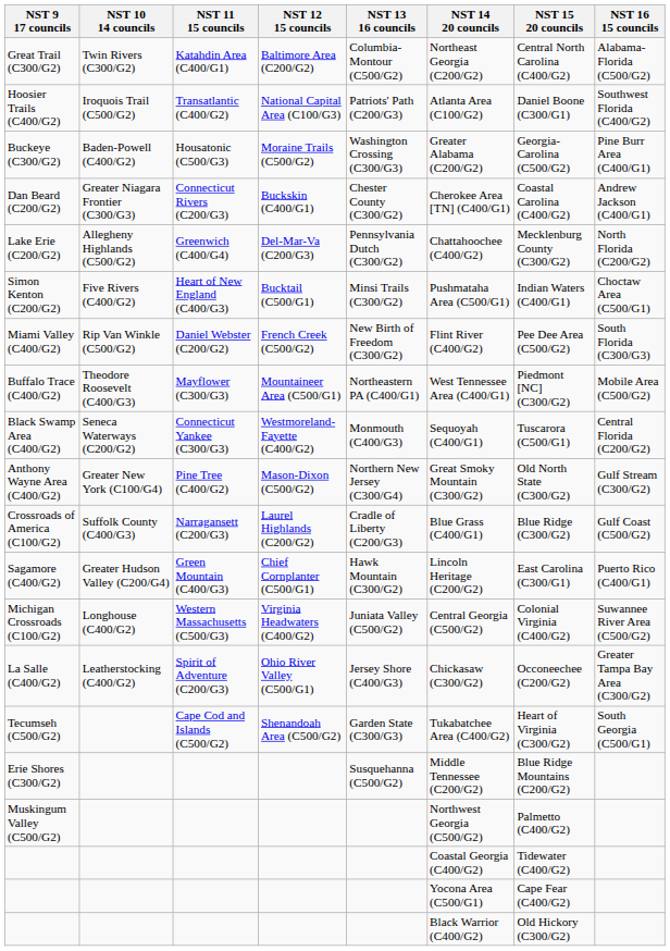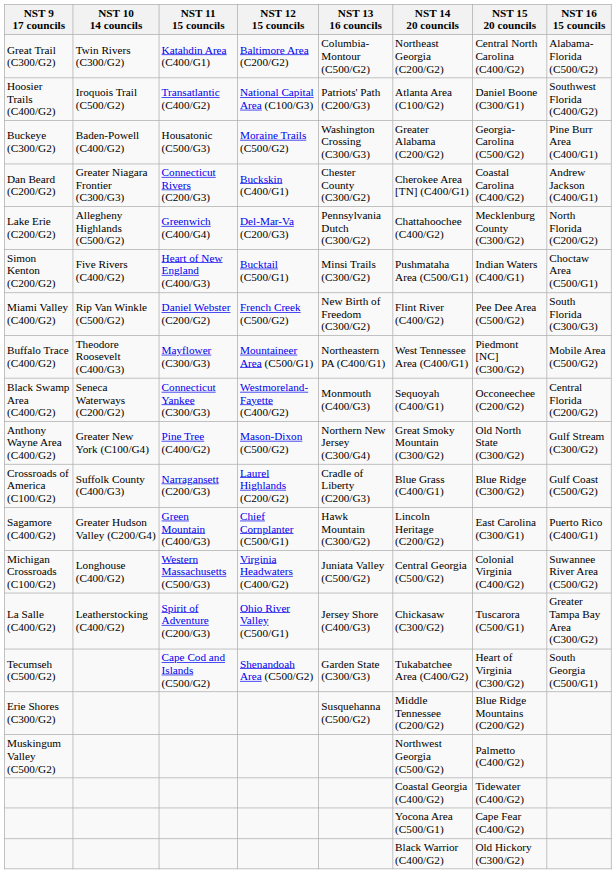 <table class="wikitable sortable">
 <tr>
 <th>NST 9  <br> 17 councils</th>
 <th>NST 10 <br> 14 councils</th>
 <th>NST 11 <br> 15 councils</th>
 <th>NST 12 <br> 15 councils</th>
 <th>NST 13 <br> 16 councils</th>
 <th>NST 14 <br> 20 councils</th>
 <th>NST 15 <br> 20 councils</th>
 <th>NST 16 <br> 15 councils</th>
 </tr>
 <tr>
 <td>Great Trail (C300/G2)</td>
 <td>Twin Rivers (C300/G2)</td>
 <td><a href='#'>Katahdin Area</a> (C400/G1)</td>
 <td><a href='#'>Baltimore Area</a> (C200/G2)</td>
 <td>Columbia-Montour (C500/G2)</td>
 <td>Northeast Georgia (C200/G2)</td>
 <td>Central North Carolina (C400/G2)</td>
 <td>Alabama-Florida (C500/G2)</td>
 </tr>
 <tr>
 <td>Hoosier Trails (C400/G2)</td>
 <td>Iroquois Trail (C500/G2)</td>
 <td><a href='#'>Transatlantic</a> (C400/G2)</td>
 <td><a href='#'>National Capital Area</a> (C100/G3)</td>
 <td>Patriots' Path (C200/G3)</td>
 <td>Atlanta Area (C100/G2)</td>
 <td>Daniel Boone (C300/G1)</td>
 <td>Southwest Florida (C400/G2)</td>
 </tr>
 <tr>
 <td>Buckeye (C300/G2)</td>
 <td>Baden-Powell (C400/G2)</td>
 <td>Housatonic (C500/G3)</td>
 <td><a href='#'>Moraine Trails</a> (C500/G2)</td>
 <td>Washington Crossing (C300/G3)</td>
 <td>Greater Alabama (C200/G2)</td>
 <td>Georgia-Carolina (C500/G2)</td>
 <td>Pine Burr Area (C400/G1)</td>
 </tr>
 <tr>
 <td>Dan Beard (C200/G2)</td>
 <td>Greater Niagara Frontier (C300/G3)</td>
 <td><a href='#'>Connecticut Rivers</a> (C200/G3)</td>
 <td><a href='#'>Buckskin</a> (C400/G1)</td>
 <td>Chester County (C300/G2)</td>
 <td>Cherokee Area [TN] (C400/G1)</td>
 <td>Coastal Carolina (C400/G2)</td>
 <td>Andrew Jackson (C400/G1)</td>
 </tr>
 <tr>
 <td>Lake Erie (C200/G2)</td>
 <td>Allegheny Highlands (C500/G2)</td>
 <td><a href='#'>Greenwich</a> (C400/G4)</td>
 <td><a href='#'>Del-Mar-Va</a> (C200/G3)</td>
 <td>Pennsylvania Dutch (C300/G2)</td>
 <td>Chattahoochee (C400/G2)</td>
 <td>Mecklenburg County (C300/G2)</td>
 <td>North Florida (C200/G2)</td>
 </tr>
 <tr>
 <td>Simon Kenton (C200/G2)</td>
 <td>Five Rivers (C400/G2)</td>
 <td><a href='#'>Heart of New England</a> (C400/G3)</td>
 <td><a href='#'>Bucktail</a> (C500/G1)</td>
 <td>Minsi Trails (C300/G2)</td>
 <td>Pushmataha Area (C500/G1)</td>
 <td>Indian Waters (C400/G1)</td>
 <td>Choctaw Area (C500/G1)</td>
 </tr>
 <tr>
 <td>Miami Valley (C400/G2)</td>
 <td>Rip Van Winkle (C500/G2)</td>
 <td><a href='#'>Daniel Webster</a> (C200/G2)</td>
 <td><a href='#'>French Creek</a> (C500/G2)</td>
 <td>New Birth of Freedom (C300/G2)</td>
 <td>Flint River (C400/G2)</td>
 <td>Pee Dee Area (C500/G2)</td>
 <td>South Florida (C300/G3)</td>
 </tr>
 <tr>
 <td>Buffalo Trace (C400/G2)</td>
 <td>Theodore Roosevelt (C400/G3)</td>
 <td><a href='#'>Mayflower</a> (C300/G3)</td>
 <td><a href='#'>Mountaineer Area</a> (C500/G1)</td>
 <td>Northeastern PA (C400/G1)</td>
 <td>West Tennessee Area (C400/G1)</td>
 <td>Piedmont [NC] (C300/G2)</td>
 <td>Mobile Area (C500/G2)</td>
 </tr>
 <tr>
 <td>Black Swamp Area (C400/G2)</td>
 <td>Seneca Waterways (C200/G2)</td>
 <td><a href='#'>Connecticut Yankee</a> (C300/G3)</td>
 <td><a href='#'>Westmoreland-Fayette</a> (C400/G2)</td>
 <td>Monmouth (C400/G3)</td>
 <td>Sequoyah (C400/G1)</td>
-<td>Tuscarora (C500/G1)</td>
+<td>Occoneechee (C200/G2)</td>
 <td>Central Florida (C200/G2)</td>
 </tr>
 <tr>
 <td>Anthony Wayne Area (C400/G2)</td>
 <td>Greater New York (C100/G4)</td>
 <td><a href='#'>Pine Tree</a> (C400/G2)</td>
 <td><a href='#'>Mason-Dixon</a> (C500/G2)</td>
 <td>Northern New Jersey (C300/G4)</td>
 <td>Great Smoky Mountain (C300/G2)</td>
 <td>Old North State (C300/G2)</td>
 <td>Gulf Stream (C300/G2)</td>
 </tr>
 <tr>
 <td>Crossroads of America (C100/G2)</td>
 <td>Suffolk County (C400/G3)</td>
 <td><a href='#'>Narragansett</a> (C200/G3)</td>
 <td><a href='#'>Laurel Highlands</a> (C200/G2)</td>
 <td>Cradle of Liberty (C200/G3)</td>
 <td>Blue Grass (C400/G1)</td>
 <td>Blue Ridge (C300/G2)</td>
 <td>Gulf Coast (C500/G2)</td>
 </tr>
 <tr>
 <td>Sagamore (C400/G2)</td>
 <td>Greater Hudson Valley (C200/G4)</td>
 <td><a href='#'>Green Mountain</a> (C400/G3)</td>
 <td><a href='#'>Chief Cornplanter</a> (C500/G1)</td>
 <td>Hawk Mountain (C300/G2)</td>
 <td>Lincoln Heritage (C200/G2)</td>
 <td>East Carolina (C300/G1)</td>
 <td>Puerto Rico (C400/G1)</td>
 </tr>
 <tr>
 <td>Michigan Crossroads (C100/G2)</td>
 <td>Longhouse (C400/G2)</td>
 <td><a href='#'>Western Massachusetts</a> (C500/G3)</td>
 <td><a href='#'>Virginia Headwaters</a> (C400/G2)</td>
 <td>Juniata Valley (C500/G2)</td>
 <td>Central Georgia (C500/G2)</td>
 <td>Colonial Virginia (C400/G2)</td>
 <td>Suwannee River Area (C500/G2)</td>
 </tr>
 <tr>
 <td>La Salle (C400/G2)</td>
 <td>Leatherstocking (C400/G2)</td>
 <td><a href='#'>Spirit of Adventure</a> (C200/G3)</td>
 <td><a href='#'>Ohio River Valley</a> (C500/G1)</td>
 <td>Jersey Shore (C400/G3)</td>
 <td>Chickasaw (C300/G2)</td>
-<td>Occoneechee (C200/G2)</td>
+<td>Tuscarora (C500/G1)</td>
 <td>Greater Tampa Bay Area (C300/G2)</td>
 </tr>
 <tr>
 <td>Tecumseh (C500/G2)</td>
 <td></td>
 <td><a href='#'>Cape Cod and Islands</a> (C500/G2)</td>
 <td><a href='#'>Shenandoah Area</a> (C500/G2)</td>
 <td>Garden State (C300/G3)</td>
 <td>Tukabatchee Area (C400/G2)</td>
 <td>Heart of Virginia (C300/G2)</td>
 <td>South Georgia (C500/G1)</td>
 </tr>
 <tr>
 <td>Erie Shores (C300/G2)</td>
 <td></td>
 <td></td>
 <td></td>
 <td>Susquehanna (C500/G2)</td>
 <td>Middle Tennessee (C200/G2)</td>
 <td>Blue Ridge Mountains (C200/G2)</td>
 <td></td>
 </tr>
 <tr>
 <td>Muskingum Valley (C500/G2)</td>
 <td></td>
 <td></td>
 <td></td>
 <td></td>
 <td>Northwest Georgia (C500/G2)</td>
 <td>Palmetto (C400/G2)</td>
 <td></td>
 </tr>
 <tr>
 <td></td>
 <td></td>
 <td></td>
 <td></td>
 <td></td>
 <td>Coastal Georgia (C400/G2)</td>
 <td>Tidewater (C400/G2)</td>
 <td></td>
 </tr>
 <tr>
 <td></td>
 <td></td>
 <td></td>
 <td></td>
 <td></td>
 <td>Yocona Area (C500/G1)</td>
 <td>Cape Fear (C400/G2)</td>
 <td></td>
 </tr>
 <tr>
 <td></td>
 <td></td>
 <td></td>
 <td></td>
 <td></td>
 <td>Black Warrior (C400/G2)</td>
 <td>Old Hickory (C300/G2)</td>
 <td></td>
 </tr>
 </table>
